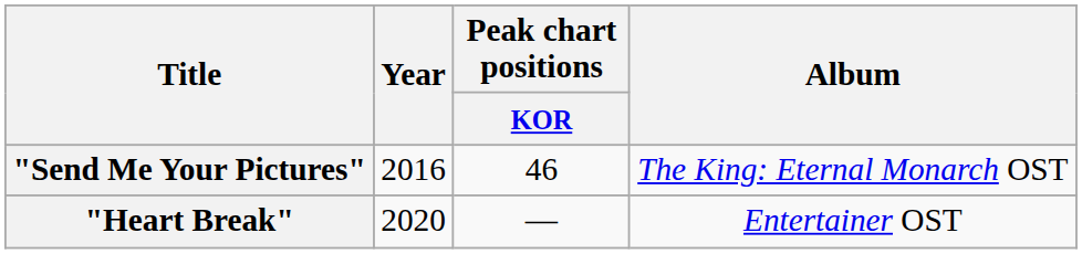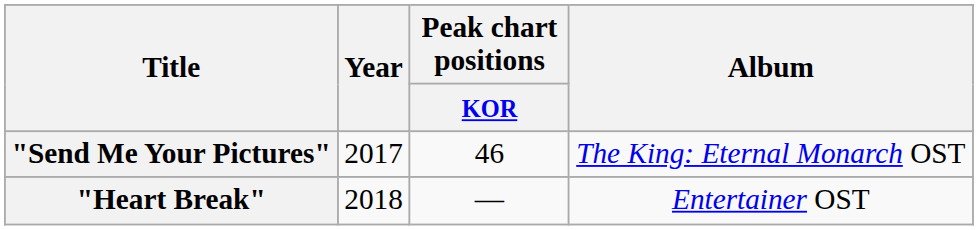 <table class="wikitable plainrowheaders" style="text-align:center;">
 <tr>
 <th rowspan="2" scope="col">Title</th>
 <th rowspan="2" scope="col">Year</th>
 <th colspan="1" scope="col" style="width:5em;">Peak chart positions</th>
 <th rowspan="2" scope="col">Album</th>
 </tr>
 <tr>
 <th><small><a href='#'>KOR</a></small><br></th>
 </tr>
 <tr>
 <th scope="row">"Send Me Your Pictures"</th>
-<td>2016</td>
+<td>2017</td>
 <td>46</td>
 <td><em><a href='#'>The King: Eternal Monarch</a></em> OST</td>
 </tr>
 <tr>
 <th scope="row">"Heart Break" <br></th>
-<td>2020</td>
+<td>2018</td>
 <td>—</td>
 <td><em><a href='#'>Entertainer</a></em> OST</td>
 </tr>
 </table>
